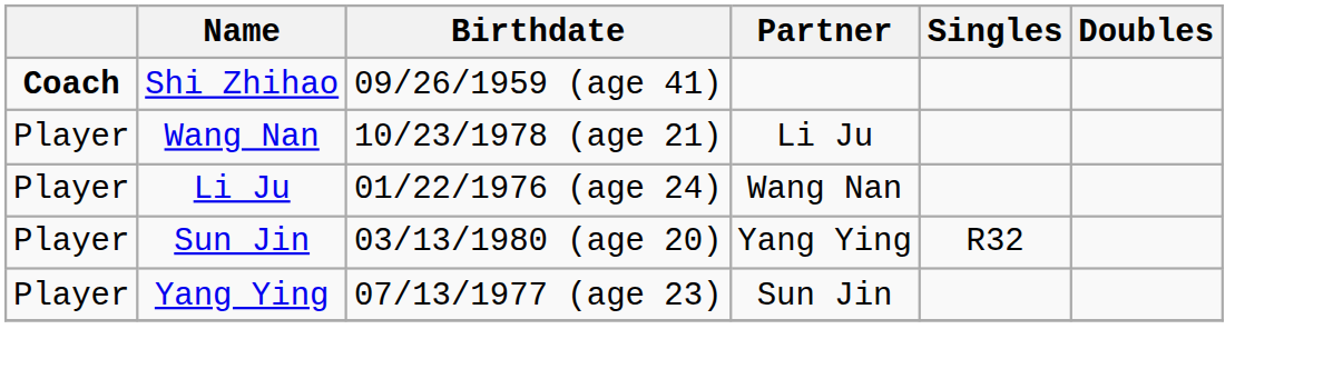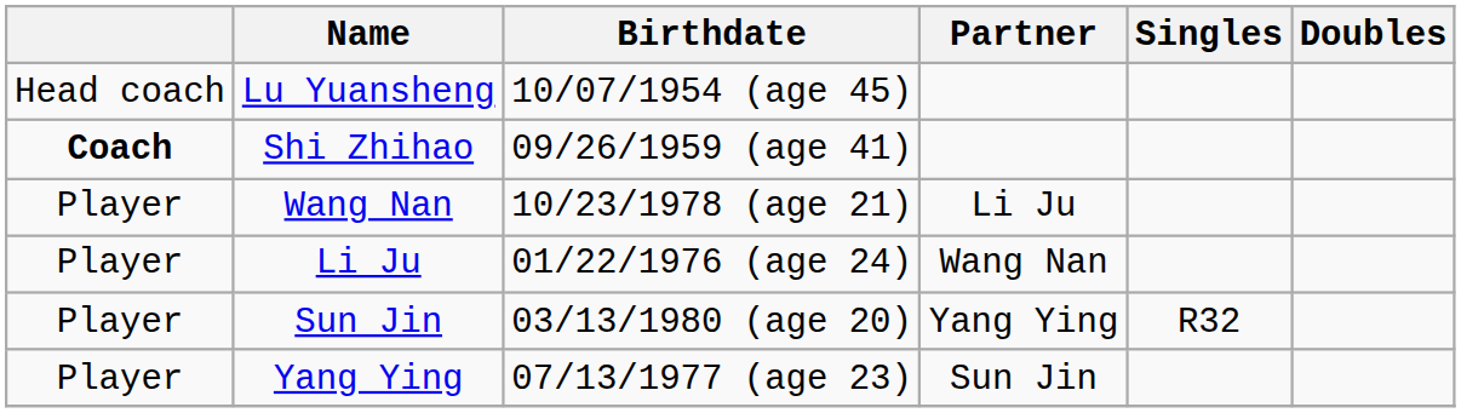 <table class="wikitable" style="text-align: center;">
 <tr>
 <th></th>
 <th>Name</th>
 <th>Birthdate</th>
 <th>Partner</th>
 <th>Singles</th>
 <th>Doubles</th>
+</tr>
+<tr>
+<td>Head coach</td>
+<td><a href='#'>Lu Yuansheng</a></td>
+<td>10/07/1954 (age 45)</td>
+<td></td>
+<td></td>
+<td></td>
 </tr>
 <tr>
 <td><strong>Coach</strong></td>
 <td><a href='#'>Shi Zhihao</a></td>
 <td>09/26/1959 (age 41)</td>
 <td></td>
 <td></td>
 <td></td>
 </tr>
 <tr>
 <td>Player</td>
 <td><a href='#'>Wang Nan</a></td>
 <td>10/23/1978 (age 21)</td>
 <td>Li Ju</td>
 <td></td>
 <td></td>
 </tr>
 <tr>
 <td>Player</td>
 <td><a href='#'>Li Ju</a></td>
 <td>01/22/1976 (age 24)</td>
 <td>Wang Nan</td>
 <td></td>
 <td></td>
 </tr>
 <tr>
 <td>Player</td>
 <td><a href='#'>Sun Jin</a></td>
 <td>03/13/1980 (age 20)</td>
 <td>Yang Ying</td>
 <td>R32</td>
 <td></td>
 </tr>
 <tr>
 <td>Player</td>
 <td><a href='#'>Yang Ying</a></td>
 <td>07/13/1977 (age 23)</td>
 <td>Sun Jin</td>
 <td></td>
 <td></td>
 </tr>
 <tr>
 </tr>
 </table>
